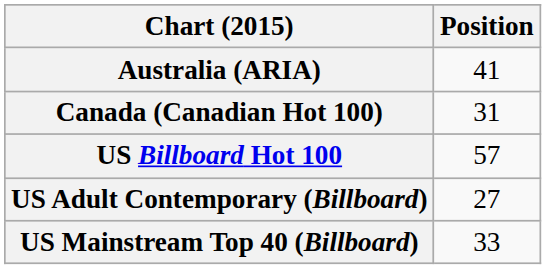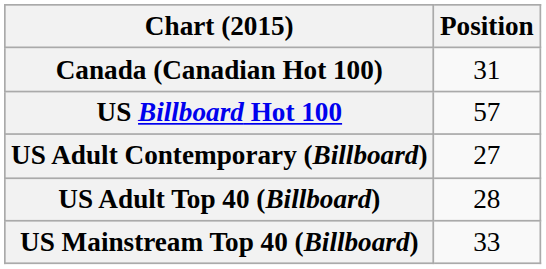 <table class="wikitable sortable plainrowheaders" style="text-align:center">
 <tr>
 <th scope="col">Chart (2015)</th>
 <th scope="col">Position</th>
-</tr>
-<tr>
-<th scope="row">Australia (ARIA)</th>
-<td>41</td>
 </tr>
 <tr>
 <th scope="row">Canada (Canadian Hot 100)</th>
 <td>31</td>
 </tr>
 <tr>
 <th scope="row">US <a href='#'><em>Billboard</em> Hot 100</a></th>
 <td>57</td>
 </tr>
 <tr>
 <th scope="row">US Adult Contemporary (<em>Billboard</em>)</th>
 <td>27</td>
 </tr>
 <tr>
+<th scope="row">US Adult Top 40 (<em>Billboard</em>)</th>
+<td>28</td>
+</tr>
+<tr>
 <th scope="row">US Mainstream Top 40 (<em>Billboard</em>)</th>
 <td>33</td>
 </tr>
 </table>
